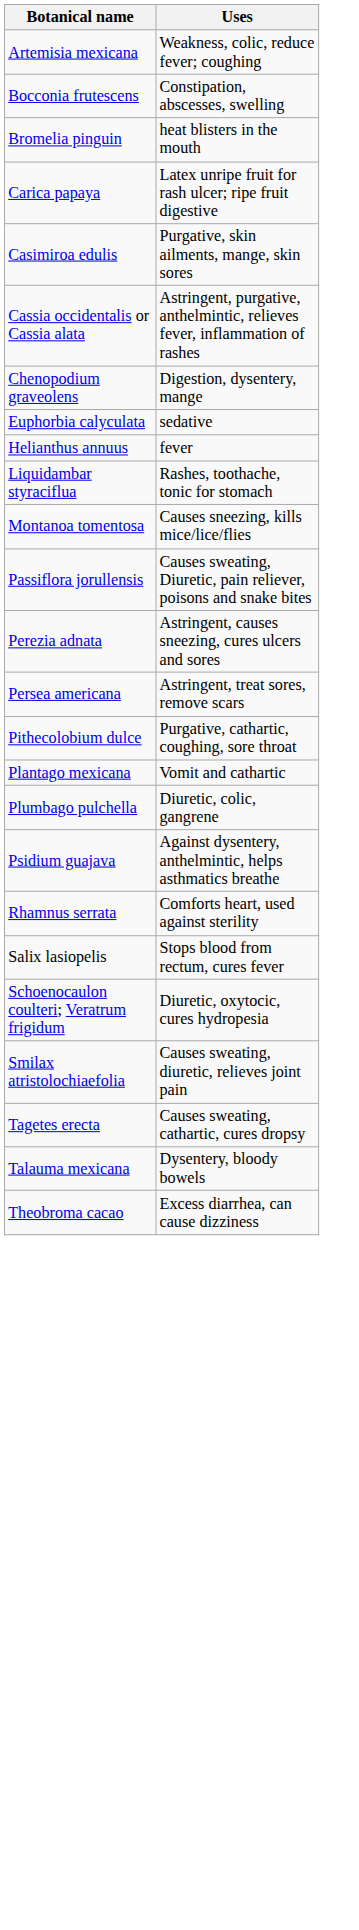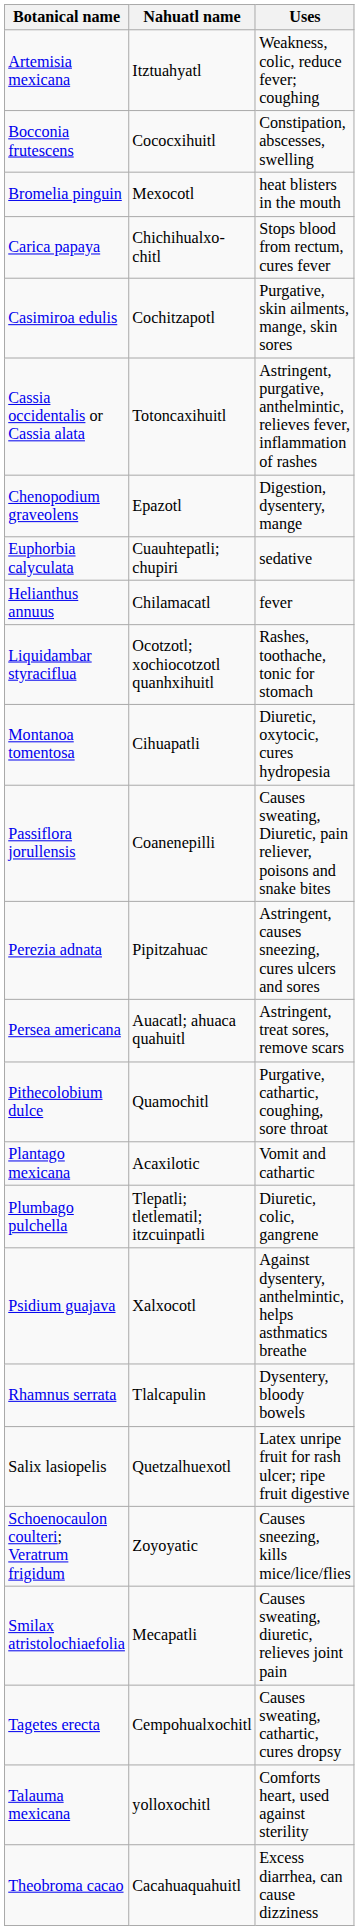 <table class="wikitable" width="50%">
 <tr>
 <th>Botanical name</th>
+<th>Nahuatl name</th>
 <th>Uses</th>
 </tr>
 <tr>
 <td><a href='#'>Artemisia mexicana</a></td>
+<td>Itztuahyatl</td>
 <td>Weakness, colic, reduce fever; coughing</td>
 </tr>
 <tr>
 <td><a href='#'>Bocconia frutescens</a></td>
+<td>Cococxihuitl</td>
 <td>Constipation, abscesses, swelling</td>
 </tr>
 <tr>
 <td><a href='#'>Bromelia pinguin</a></td>
+<td>Mexocotl</td>
 <td>heat blisters in the mouth</td>
 </tr>
 <tr>
 <td><a href='#'>Carica papaya</a></td>
-<td>Latex unripe fruit for rash ulcer; ripe fruit digestive</td>
+<td>Chichihualxo-chitl</td>
+<td>Stops blood from rectum, cures fever</td>
 </tr>
 <tr>
 <td><a href='#'>Casimiroa edulis</a></td>
+<td>Cochitzapotl</td>
 <td>Purgative, skin ailments, mange, skin sores</td>
 </tr>
 <tr>
 <td><a href='#'>Cassia occidentalis</a> or <a href='#'>Cassia alata</a></td>
+<td>Totoncaxihuitl</td>
 <td>Astringent, purgative, anthelmintic, relieves fever, inflammation of rashes</td>
 </tr>
 <tr>
 <td><a href='#'>Chenopodium graveolens</a></td>
+<td>Epazotl</td>
 <td>Digestion, dysentery, mange</td>
 </tr>
 <tr>
 <td><a href='#'>Euphorbia calyculata</a></td>
+<td>Cuauhtepatli; chupiri</td>
 <td>sedative</td>
 </tr>
 <tr>
 <td><a href='#'>Helianthus annuus</a></td>
+<td>Chilamacatl</td>
 <td>fever</td>
 </tr>
 <tr>
 <td><a href='#'>Liquidambar styraciflua</a></td>
+<td>Ocotzotl; xochiocotzotl quanhxihuitl</td>
 <td>Rashes, toothache, tonic for stomach</td>
 </tr>
 <tr>
 <td><a href='#'>Montanoa tomentosa</a></td>
-<td>Causes sneezing, kills mice/lice/flies</td>
+<td>Cihuapatli</td>
+<td>Diuretic, oxytocic, cures hydropesia</td>
 </tr>
 <tr>
 <td><a href='#'>Passiflora jorullensis</a></td>
+<td>Coanenepilli</td>
 <td>Causes sweating, Diuretic, pain reliever, poisons and snake bites</td>
 </tr>
 <tr>
 <td><a href='#'>Perezia adnata</a></td>
+<td>Pipitzahuac</td>
 <td>Astringent, causes sneezing, cures ulcers and sores</td>
 </tr>
 <tr>
 <td><a href='#'>Persea americana</a></td>
+<td>Auacatl; ahuaca quahuitl</td>
 <td>Astringent, treat sores, remove scars</td>
 </tr>
 <tr>
 <td><a href='#'>Pithecolobium dulce</a></td>
+<td>Quamochitl</td>
 <td>Purgative, cathartic, coughing, sore throat</td>
 </tr>
 <tr>
 <td><a href='#'>Plantago mexicana</a></td>
+<td>Acaxilotic</td>
 <td>Vomit and cathartic</td>
 </tr>
 <tr>
 <td><a href='#'>Plumbago pulchella</a></td>
+<td>Tlepatli; tletlematil; itzcuinpatli</td>
 <td>Diuretic, colic, gangrene</td>
 </tr>
 <tr>
 <td><a href='#'>Psidium guajava</a></td>
+<td>Xalxocotl</td>
 <td>Against dysentery, anthelmintic, helps asthmatics breathe</td>
 </tr>
 <tr>
 <td><a href='#'>Rhamnus serrata</a></td>
-<td>Comforts heart, used against sterility</td>
+<td>Tlalcapulin</td>
+<td>Dysentery, bloody bowels</td>
 </tr>
 <tr>
 <td>Salix lasiopelis</td>
-<td>Stops blood from rectum, cures fever</td>
+<td>Quetzalhuexotl</td>
+<td>Latex unripe fruit for rash ulcer; ripe fruit digestive</td>
 </tr>
 <tr>
 <td><a href='#'>Schoenocaulon coulteri</a>; <a href='#'>Veratrum frigidum</a></td>
-<td>Diuretic, oxytocic, cures hydropesia</td>
+<td>Zoyoyatic</td>
+<td>Causes sneezing, kills mice/lice/flies</td>
 </tr>
 <tr>
 <td><a href='#'>Smilax atristolochiaefolia</a></td>
+<td>Mecapatli</td>
 <td>Causes sweating, diuretic, relieves joint pain</td>
 </tr>
 <tr>
 <td><a href='#'>Tagetes erecta</a></td>
+<td>Cempohualxochitl</td>
 <td>Causes sweating, cathartic, cures dropsy</td>
 </tr>
 <tr>
 <td><a href='#'>Talauma mexicana</a></td>
-<td>Dysentery, bloody bowels</td>
+<td>yolloxochitl</td>
+<td>Comforts heart, used against sterility</td>
 </tr>
 <tr>
 <td><a href='#'>Theobroma cacao</a></td>
+<td>Cacahuaquahuitl</td>
 <td>Excess diarrhea, can cause dizziness</td>
 </tr>
 </table>
